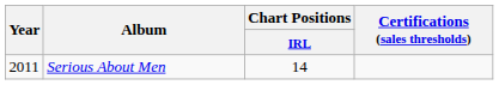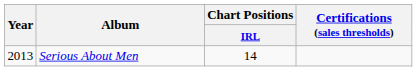 <table class="wikitable">
 <tr>
 <th style="width:30px;" rowspan="2">Year</th>
 <th style="width:200px;" rowspan="2">Album</th>
 <th colspan="1">Chart Positions</th>
 <th rowspan="2" style="width:135px;"><a href='#'>Certifications</a><br><small>(<a href='#'>sales thresholds</a>)</small></th>
 </tr>
 <tr>
 <th style="text-align:center;"><small><a href='#'>IRL</a></small><br></th>
 </tr>
 <tr>
-<td>2011</td>
+<td>2013</td>
 <td><em><a href='#'>Serious About Men</a></em></td>
 <td style="text-align:center;">14</td>
 <td style="text-align:center;"></td>
 </tr>
 </table>
